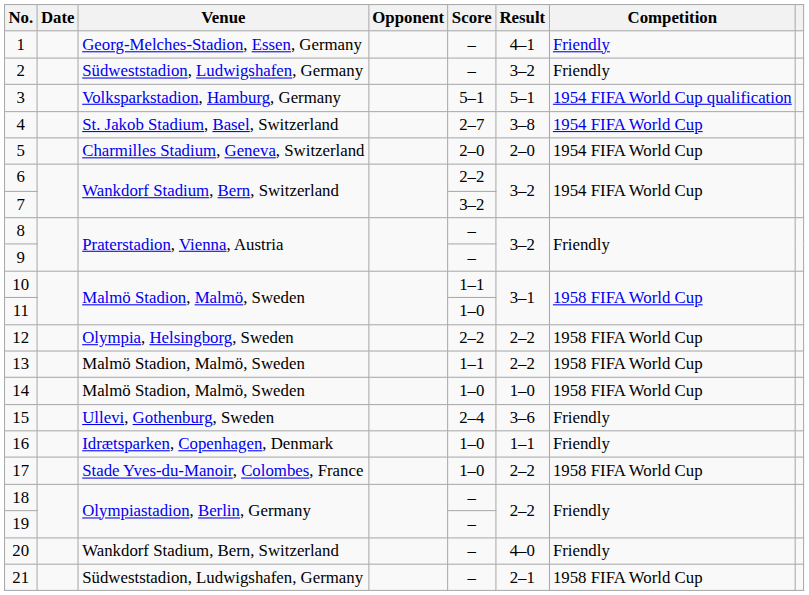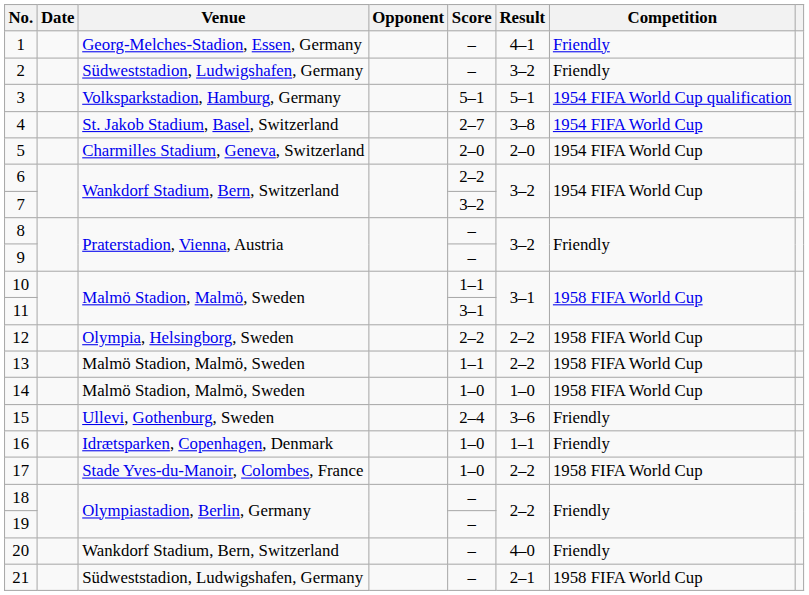 <table class="wikitable sortable">
 <tr>
 <th scope="col">No.</th>
 <th scope="col">Date</th>
 <th scope="col">Venue</th>
 <th scope="col">Opponent</th>
 <th scope="col">Score</th>
 <th scope="col">Result</th>
 <th scope="col">Competition</th>
 <th scope="col" class="unsortable"></th>
 </tr>
 <tr>
 <td style="text-align:center">1</td>
 <td></td>
 <td><a href='#'>Georg-Melches-Stadion</a>, <a href='#'>Essen</a>, Germany</td>
 <td></td>
 <td style="text-align:center">–</td>
 <td style="text-align:center">4–1</td>
 <td><a href='#'>Friendly</a></td>
 <td></td>
 </tr>
 <tr>
 <td style="text-align:center">2</td>
 <td></td>
 <td><a href='#'>Südweststadion</a>, <a href='#'>Ludwigshafen</a>, Germany</td>
 <td></td>
 <td style="text-align:center">–</td>
 <td style="text-align:center">3–2</td>
 <td>Friendly</td>
 <td></td>
 </tr>
 <tr>
 <td style="text-align:center">3</td>
 <td></td>
 <td><a href='#'>Volksparkstadion</a>, <a href='#'>Hamburg</a>, Germany</td>
 <td></td>
 <td style="text-align:center">5–1</td>
 <td style="text-align:center">5–1</td>
 <td><a href='#'>1954 FIFA World Cup qualification</a></td>
 <td></td>
 </tr>
 <tr>
 <td style="text-align:center">4</td>
 <td></td>
 <td><a href='#'>St. Jakob Stadium</a>, <a href='#'>Basel</a>, Switzerland</td>
 <td></td>
 <td style="text-align:center">2–7</td>
 <td style="text-align:center">3–8</td>
 <td><a href='#'>1954 FIFA World Cup</a></td>
 <td></td>
 </tr>
 <tr>
 <td style="text-align:center">5</td>
 <td></td>
 <td><a href='#'>Charmilles Stadium</a>, <a href='#'>Geneva</a>, Switzerland</td>
 <td></td>
 <td style="text-align:center">2–0</td>
 <td style="text-align:center">2–0</td>
 <td>1954 FIFA World Cup</td>
 <td></td>
 </tr>
 <tr>
 <td style="text-align:center">6</td>
 <td rowspan="2"></td>
 <td rowspan="2"><a href='#'>Wankdorf Stadium</a>, <a href='#'>Bern</a>, Switzerland</td>
 <td rowspan="2"></td>
 <td style="text-align:center">2–2</td>
 <td rowspan="2" style="text-align:center">3–2</td>
 <td rowspan="2">1954 FIFA World Cup</td>
 <td rowspan="2"></td>
 </tr>
 <tr>
 <td style="text-align:center">7</td>
 <td style="text-align:center">3–2</td>
 </tr>
 <tr>
 <td style="text-align:center">8</td>
 <td rowspan="2"></td>
 <td rowspan="2"><a href='#'>Praterstadion</a>, <a href='#'>Vienna</a>, Austria</td>
 <td rowspan="2"></td>
 <td style="text-align:center">–</td>
 <td rowspan="2" style="text-align:center">3–2</td>
 <td rowspan="2">Friendly</td>
 <td rowspan="2"></td>
 </tr>
 <tr>
 <td style="text-align:center">9</td>
 <td style="text-align:center">–</td>
 </tr>
 <tr>
 <td style="text-align:center">10</td>
 <td rowspan="2"></td>
 <td rowspan="2"><a href='#'>Malmö Stadion</a>, <a href='#'>Malmö</a>, Sweden</td>
 <td rowspan="2"></td>
 <td style="text-align:center">1–1</td>
 <td rowspan="2" style="text-align:center">3–1</td>
 <td rowspan="2"><a href='#'>1958 FIFA World Cup</a></td>
 <td rowspan="2"></td>
 </tr>
 <tr>
 <td style="text-align:center">11</td>
-<td style="text-align:center">1–0</td>
+<td style="text-align:center">3–1</td>
 </tr>
 <tr>
 <td style="text-align:center">12</td>
 <td></td>
 <td><a href='#'>Olympia</a>, <a href='#'>Helsingborg</a>, Sweden</td>
 <td></td>
 <td style="text-align:center">2–2</td>
 <td style="text-align:center">2–2</td>
 <td>1958 FIFA World Cup</td>
 <td></td>
 </tr>
 <tr>
 <td style="text-align:center">13</td>
 <td></td>
 <td>Malmö Stadion, Malmö, Sweden</td>
 <td></td>
 <td style="text-align:center">1–1</td>
 <td style="text-align:center">2–2</td>
 <td>1958 FIFA World Cup</td>
 <td></td>
 </tr>
 <tr>
 <td style="text-align:center">14</td>
 <td></td>
 <td>Malmö Stadion, Malmö, Sweden</td>
 <td></td>
 <td style="text-align:center">1–0</td>
 <td style="text-align:center">1–0</td>
 <td>1958 FIFA World Cup</td>
 <td></td>
 </tr>
 <tr>
 <td style="text-align:center">15</td>
 <td></td>
 <td><a href='#'>Ullevi</a>, <a href='#'>Gothenburg</a>, Sweden</td>
 <td></td>
 <td style="text-align:center">2–4</td>
 <td style="text-align:center">3–6</td>
 <td>Friendly</td>
 <td></td>
 </tr>
 <tr>
 <td style="text-align:center">16</td>
 <td></td>
 <td><a href='#'>Idrætsparken</a>, <a href='#'>Copenhagen</a>, Denmark</td>
 <td></td>
 <td style="text-align:center">1–0</td>
 <td style="text-align:center">1–1</td>
 <td>Friendly</td>
 <td></td>
 </tr>
 <tr>
 <td style="text-align:center">17</td>
 <td></td>
 <td><a href='#'>Stade Yves-du-Manoir</a>, <a href='#'>Colombes</a>, France</td>
 <td></td>
 <td style="text-align:center">1–0</td>
 <td style="text-align:center">2–2</td>
 <td>1958 FIFA World Cup</td>
 <td></td>
 </tr>
 <tr>
 <td style="text-align:center">18</td>
 <td rowspan="2"></td>
 <td rowspan="2"><a href='#'>Olympiastadion</a>, <a href='#'>Berlin</a>, Germany</td>
 <td rowspan="2"></td>
 <td style="text-align:center">–</td>
 <td rowspan="2" style="text-align:center">2–2</td>
 <td rowspan="2">Friendly</td>
 <td rowspan="2"></td>
 </tr>
 <tr>
 <td style="text-align:center">19</td>
 <td style="text-align:center">–</td>
 </tr>
 <tr>
 <td style="text-align:center">20</td>
 <td></td>
 <td>Wankdorf Stadium, Bern, Switzerland</td>
 <td></td>
 <td style="text-align:center">–</td>
 <td style="text-align:center">4–0</td>
 <td>Friendly</td>
 <td></td>
 </tr>
 <tr>
 <td style="text-align:center">21</td>
 <td></td>
 <td>Südweststadion, Ludwigshafen, Germany</td>
 <td></td>
 <td style="text-align:center">–</td>
 <td style="text-align:center">2–1</td>
 <td>1958 FIFA World Cup</td>
 <td></td>
 </tr>
 </table>
